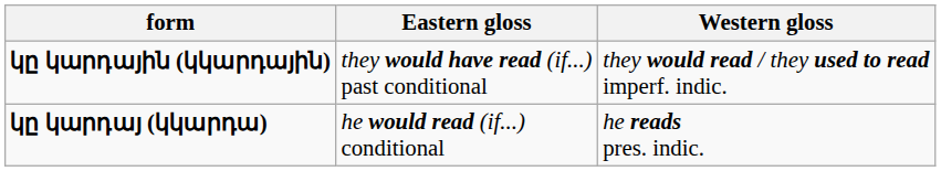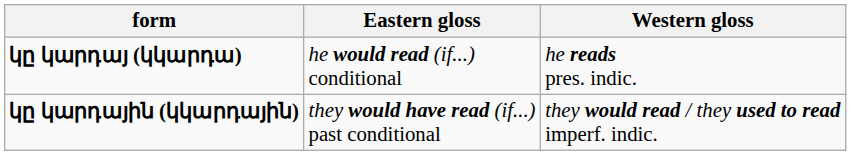 <table class="wikitable">
 <tr>
 <th>form</th>
 <th>Eastern gloss</th>
 <th>Western gloss</th>
 </tr>
 <tr valign=top>
+<td><strong>կը կարդայ (կկարդա)</strong></td>
+<td><em>he <strong>would read</strong> (if...)</em><br>conditional</td>
+<td><em>he <strong>reads</strong> </em><br>pres. indic.</td>
+</tr>
+<tr valign=top>
 <td><strong>կը կարդային (կկարդային)</strong></td>
 <td><em>they <strong>would have read</strong> (if...)</em><br>past conditional</td>
 <td><em>they <strong>would read</strong> / they <strong>used to read</strong> </em><br>imperf. indic.</td>
 </tr>
-<tr valign=top>
-<td><strong>կը կարդայ (կկարդա)</strong></td>
-<td><em>he <strong>would read</strong> (if...)</em><br>conditional</td>
-<td><em>he <strong>reads</strong> </em><br>pres. indic.</td>
-</tr>
 </table>
